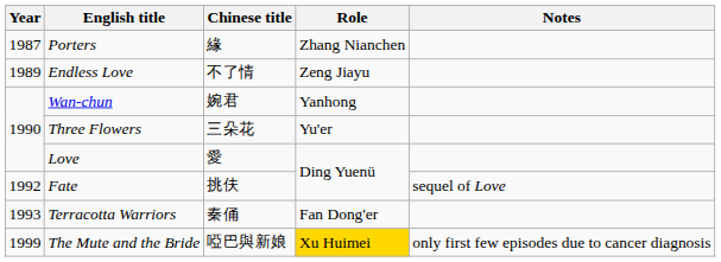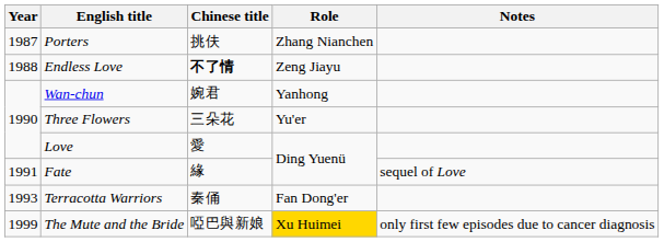 <table class="wikitable sortable">
 <tr>
 <th>Year</th>
 <th>English title</th>
 <th>Chinese title</th>
 <th>Role</th>
 <th class="unsortable">Notes</th>
 </tr>
 <tr>
 <td>1987</td>
 <td><em>Porters</em></td>
-<td>緣</td>
+<td>挑伕</td>
 <td>Zhang Nianchen</td>
 <td></td>
 </tr>
 <tr>
-<td>1989</td>
+<td>1988</td>
 <td><em>Endless Love</em></td>
-<td>不了情</td>
+<td><strong>不了情</strong></td>
 <td>Zeng Jiayu</td>
 <td></td>
 </tr>
 <tr>
 <td rowspan=3>1990</td>
 <td><em><a href='#'>Wan-chun</a></em></td>
 <td>婉君</td>
 <td>Yanhong</td>
 <td></td>
 </tr>
 <tr>
 <td><em>Three Flowers</em></td>
 <td>三朵花</td>
 <td>Yu'er</td>
 <td></td>
 </tr>
 <tr>
 <td><em>Love</em></td>
 <td>愛</td>
 <td rowspan=2>Ding Yuenü</td>
 <td></td>
 </tr>
 <tr>
-<td>1992</td>
+<td>1991</td>
 <td><em>Fate</em></td>
-<td>挑伕</td>
+<td>緣</td>
 <td>sequel of <em>Love</em></td>
 </tr>
 <tr>
 <td>1993</td>
 <td><em>Terracotta Warriors</em></td>
 <td>秦俑</td>
 <td>Fan Dong'er</td>
 <td></td>
 </tr>
 <tr>
 <td>1999</td>
 <td><em>The Mute and the Bride</em></td>
 <td>啞巴與新娘</td>
 <td style="background: gold;">Xu Huimei</td>
 <td>only first few episodes due to cancer diagnosis</td>
 </tr>
 </table>
